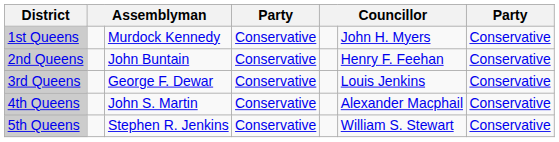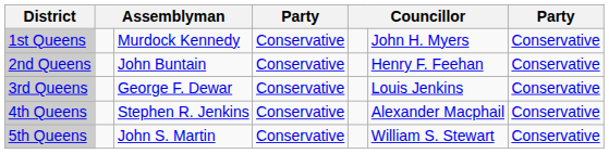 <table class="wikitable">
 <tr>
 <th>District</th>
 <th colspan="2">Assemblyman</th>
 <th>Party</th>
 <th colspan="2">Councillor</th>
 <th>Party</th>
 </tr>
 <tr>
 <td bgcolor="CCCCCC"><a href='#'>1st Queens</a></td>
 <td>   </td>
 <td><a href='#'>Murdock Kennedy</a></td>
 <td><a href='#'>Conservative</a></td>
 <td>   </td>
 <td><a href='#'>John H. Myers</a></td>
 <td><a href='#'>Conservative</a></td>
 </tr>
 <tr>
 <td bgcolor="CCCCCC"><a href='#'>2nd Queens</a></td>
 <td>   </td>
 <td><a href='#'>John Buntain</a></td>
 <td><a href='#'>Conservative</a></td>
 <td>   </td>
 <td><a href='#'>Henry F. Feehan</a></td>
 <td><a href='#'>Conservative</a></td>
 </tr>
 <tr>
 <td bgcolor="CCCCCC"><a href='#'>3rd Queens</a></td>
 <td>   </td>
 <td><a href='#'>George F. Dewar</a></td>
 <td><a href='#'>Conservative</a></td>
 <td>   </td>
 <td><a href='#'>Louis Jenkins</a></td>
 <td><a href='#'>Conservative</a></td>
 </tr>
 <tr>
 <td bgcolor="CCCCCC"><a href='#'>4th Queens</a></td>
 <td>   </td>
-<td><a href='#'>John S. Martin</a></td>
+<td><a href='#'>Stephen R. Jenkins</a></td>
 <td><a href='#'>Conservative</a></td>
 <td>   </td>
 <td><a href='#'>Alexander Macphail</a></td>
 <td><a href='#'>Conservative</a></td>
 </tr>
 <tr>
 <td bgcolor="CCCCCC"><a href='#'>5th Queens</a></td>
 <td>   </td>
-<td><a href='#'>Stephen R. Jenkins</a></td>
+<td><a href='#'>John S. Martin</a></td>
 <td><a href='#'>Conservative</a></td>
 <td>   </td>
 <td><a href='#'>William S. Stewart</a></td>
 <td><a href='#'>Conservative</a></td>
 </tr>
 </table>
